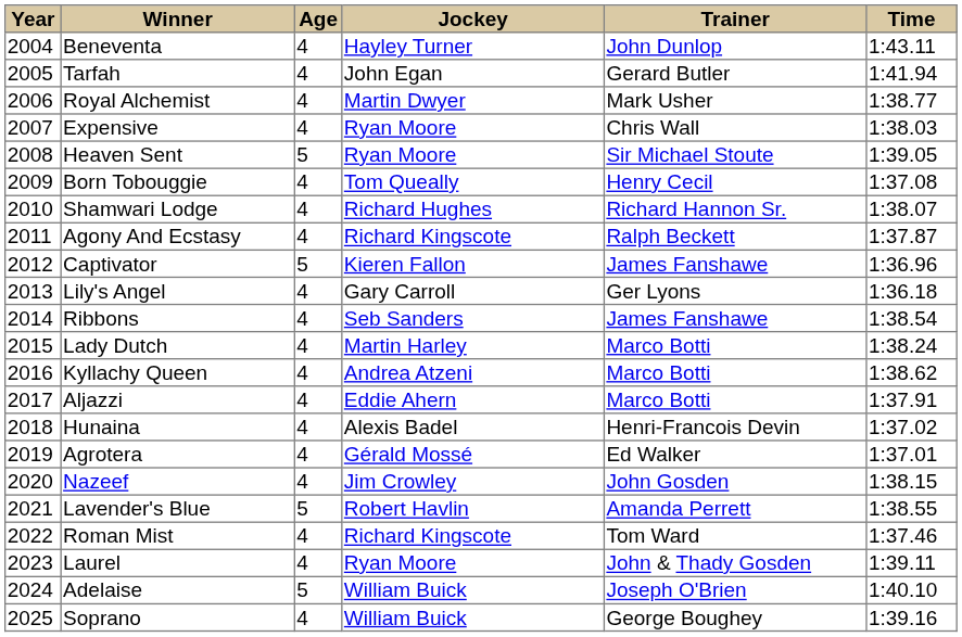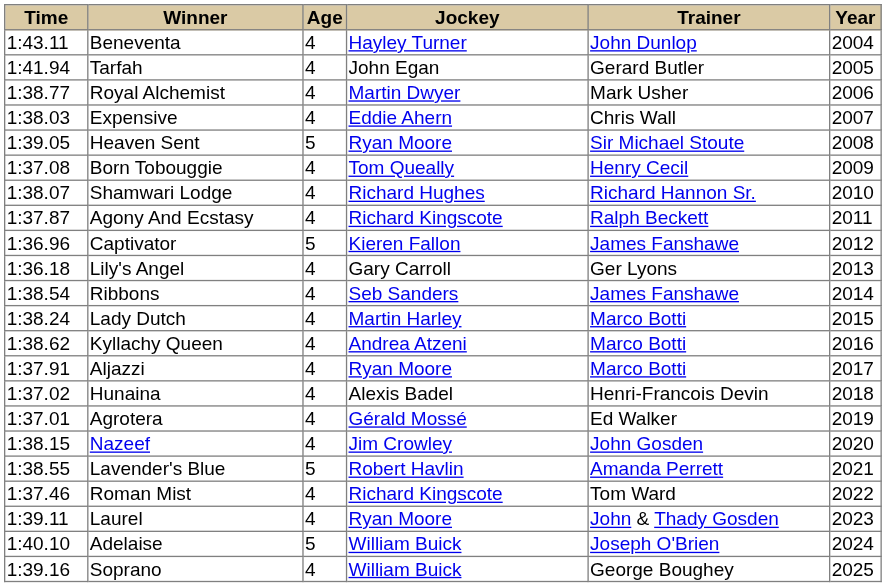 <table class = "sortable" | border="1" style="border-collapse: collapse; font-size:90%">
 <tr bgcolor="#DACAA5" align="center">
-<th style="width:36px"><strong>Year</strong></th>
+<th style="width:60px"><strong>Time</strong></th>
 <th style="width:160px"><strong>Winner</strong></th>
 <th style="width:30px"><strong>Age</strong></th>
 <th style="width:180px"><strong>Jockey</strong></th>
 <th style="width:180px"><strong>Trainer</strong></th>
-<th style="width:60px"><strong>Time</strong></th>
+<th style="width:36px"><strong>Year</strong></th>
 </tr>
 <tr>
-<td>2004</td>
+<td>1:43.11</td>
 <td>Beneventa</td>
 <td>4</td>
 <td><a href='#'>Hayley Turner</a></td>
 <td><a href='#'>John Dunlop</a></td>
-<td>1:43.11</td>
+<td>2004</td>
 </tr>
 <tr>
-<td>2005</td>
+<td>1:41.94</td>
 <td>Tarfah</td>
 <td>4</td>
 <td>John Egan</td>
 <td>Gerard Butler</td>
-<td>1:41.94</td>
+<td>2005</td>
 </tr>
 <tr>
-<td>2006</td>
+<td>1:38.77</td>
 <td>Royal Alchemist</td>
 <td>4</td>
 <td><a href='#'>Martin Dwyer</a></td>
 <td>Mark Usher</td>
-<td>1:38.77</td>
+<td>2006</td>
 </tr>
 <tr>
-<td>2007</td>
+<td>1:38.03</td>
 <td>Expensive</td>
 <td>4</td>
-<td><a href='#'>Ryan Moore</a></td>
+<td><a href='#'>Eddie Ahern</a></td>
 <td>Chris Wall</td>
-<td>1:38.03</td>
+<td>2007</td>
 </tr>
 <tr>
-<td>2008</td>
+<td>1:39.05</td>
 <td>Heaven Sent</td>
 <td>5</td>
 <td><a href='#'>Ryan Moore</a></td>
 <td><a href='#'>Sir Michael Stoute</a></td>
-<td>1:39.05</td>
+<td>2008</td>
 </tr>
 <tr>
-<td>2009</td>
+<td>1:37.08</td>
 <td>Born Tobouggie</td>
 <td>4</td>
 <td><a href='#'>Tom Queally</a></td>
 <td><a href='#'>Henry Cecil</a></td>
-<td>1:37.08</td>
+<td>2009</td>
 </tr>
 <tr>
-<td>2010</td>
+<td>1:38.07</td>
 <td>Shamwari Lodge</td>
 <td>4</td>
 <td><a href='#'>Richard Hughes</a></td>
 <td><a href='#'>Richard Hannon Sr.</a></td>
-<td>1:38.07</td>
+<td>2010</td>
 </tr>
 <tr>
-<td>2011</td>
+<td>1:37.87</td>
 <td>Agony And Ecstasy</td>
 <td>4</td>
 <td><a href='#'>Richard Kingscote</a></td>
 <td><a href='#'>Ralph Beckett</a></td>
-<td>1:37.87</td>
+<td>2011</td>
 </tr>
 <tr>
-<td>2012</td>
+<td>1:36.96</td>
 <td>Captivator</td>
 <td>5</td>
 <td><a href='#'>Kieren Fallon</a></td>
 <td><a href='#'>James Fanshawe</a></td>
-<td>1:36.96</td>
+<td>2012</td>
 </tr>
 <tr>
-<td>2013</td>
+<td>1:36.18</td>
 <td>Lily's Angel</td>
 <td>4</td>
 <td>Gary Carroll</td>
 <td>Ger Lyons</td>
-<td>1:36.18</td>
+<td>2013</td>
 </tr>
 <tr>
-<td>2014</td>
+<td>1:38.54</td>
 <td>Ribbons</td>
 <td>4</td>
 <td><a href='#'>Seb Sanders</a></td>
 <td><a href='#'>James Fanshawe</a></td>
-<td>1:38.54</td>
+<td>2014</td>
 </tr>
 <tr>
-<td>2015</td>
+<td>1:38.24</td>
 <td>Lady Dutch</td>
 <td>4</td>
 <td><a href='#'>Martin Harley</a></td>
 <td><a href='#'>Marco Botti</a></td>
-<td>1:38.24</td>
+<td>2015</td>
 </tr>
 <tr>
-<td>2016</td>
+<td>1:38.62</td>
 <td>Kyllachy Queen</td>
 <td>4</td>
 <td><a href='#'>Andrea Atzeni</a></td>
 <td><a href='#'>Marco Botti</a></td>
-<td>1:38.62</td>
+<td>2016</td>
 </tr>
 <tr>
-<td>2017</td>
+<td>1:37.91</td>
 <td>Aljazzi</td>
 <td>4</td>
-<td><a href='#'>Eddie Ahern</a></td>
+<td><a href='#'>Ryan Moore</a></td>
 <td><a href='#'>Marco Botti</a></td>
-<td>1:37.91</td>
+<td>2017</td>
 </tr>
 <tr>
-<td>2018</td>
+<td>1:37.02</td>
 <td>Hunaina</td>
 <td>4</td>
 <td>Alexis Badel</td>
 <td>Henri-Francois Devin</td>
-<td>1:37.02</td>
+<td>2018</td>
 </tr>
 <tr>
-<td>2019</td>
+<td>1:37.01</td>
 <td>Agrotera</td>
 <td>4</td>
 <td><a href='#'>Gérald Mossé</a></td>
 <td>Ed Walker</td>
-<td>1:37.01</td>
+<td>2019</td>
 </tr>
 <tr>
-<td>2020</td>
+<td>1:38.15</td>
 <td><a href='#'>Nazeef</a></td>
 <td>4</td>
 <td><a href='#'>Jim Crowley</a></td>
 <td><a href='#'>John Gosden</a></td>
-<td>1:38.15</td>
+<td>2020</td>
 </tr>
 <tr>
-<td>2021</td>
+<td>1:38.55</td>
 <td>Lavender's Blue</td>
 <td>5</td>
 <td><a href='#'>Robert Havlin</a></td>
 <td><a href='#'>Amanda Perrett</a></td>
-<td>1:38.55</td>
+<td>2021</td>
 </tr>
 <tr>
-<td>2022</td>
+<td>1:37.46</td>
 <td>Roman Mist</td>
 <td>4</td>
 <td><a href='#'>Richard Kingscote</a></td>
 <td>Tom Ward</td>
-<td>1:37.46</td>
+<td>2022</td>
 </tr>
 <tr>
-<td>2023</td>
+<td>1:39.11</td>
 <td>Laurel</td>
 <td>4</td>
 <td><a href='#'>Ryan Moore</a></td>
 <td><a href='#'>John</a> & <a href='#'>Thady Gosden</a></td>
-<td>1:39.11</td>
+<td>2023</td>
 </tr>
 <tr>
-<td>2024</td>
+<td>1:40.10</td>
 <td>Adelaise</td>
 <td>5</td>
 <td><a href='#'>William Buick</a></td>
 <td><a href='#'>Joseph O'Brien</a></td>
-<td>1:40.10</td>
+<td>2024</td>
 </tr>
 <tr>
-<td>2025</td>
+<td>1:39.16</td>
 <td>Soprano</td>
 <td>4</td>
 <td><a href='#'>William Buick</a></td>
 <td>George Boughey</td>
-<td>1:39.16</td>
+<td>2025</td>
 </tr>
 </table>
